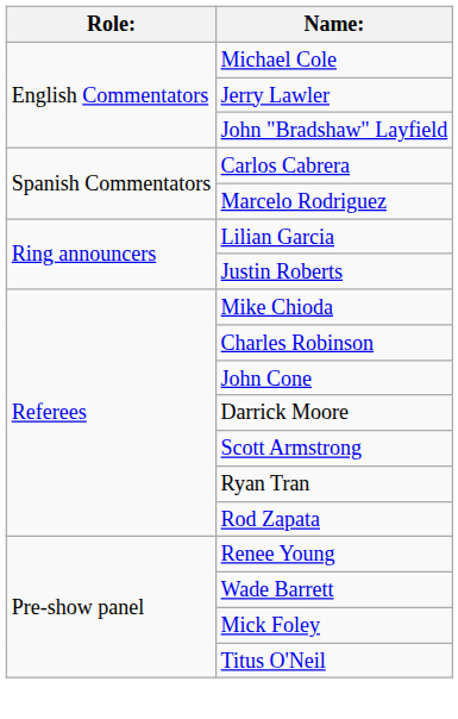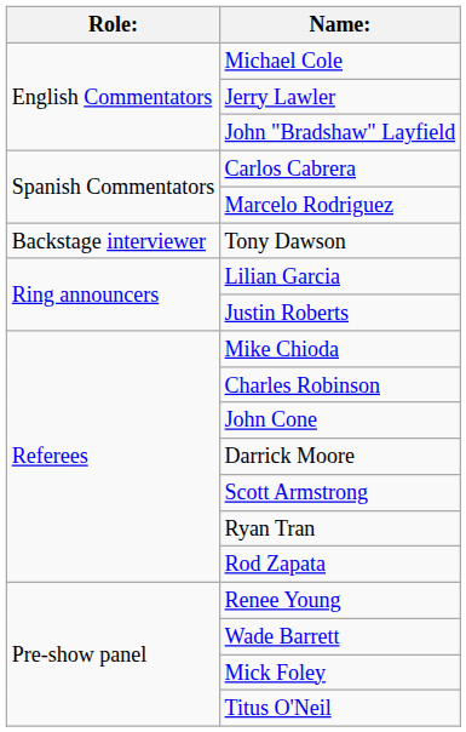 <table class=wikitable style="font-size:90%; margin: 0.5em 0 0.5em 1em; float: right; clear: right;">
 <tr>
 <th>Role:</th>
 <th>Name:</th>
 </tr>
 <tr>
 <td rowspan=3>English <a href='#'>Commentators</a></td>
 <td><a href='#'>Michael Cole</a></td>
 </tr>
 <tr>
 <td><a href='#'>Jerry Lawler</a></td>
 </tr>
 <tr>
 <td><a href='#'>John "Bradshaw" Layfield</a></td>
 </tr>
 <tr>
 <td rowspan=2>Spanish Commentators</td>
 <td><a href='#'>Carlos Cabrera</a></td>
 </tr>
 <tr>
 <td><a href='#'>Marcelo Rodriguez</a></td>
+</tr>
+<tr>
+<td>Backstage <a href='#'>interviewer</a></td>
+<td>Tony Dawson</td>
 </tr>
 <tr>
 <td rowspan=2><a href='#'>Ring announcers</a></td>
 <td><a href='#'>Lilian Garcia</a></td>
 </tr>
 <tr>
 <td><a href='#'>Justin Roberts</a></td>
 </tr>
 <tr>
 <td rowspan=7><a href='#'>Referees</a></td>
 <td><a href='#'>Mike Chioda</a></td>
 </tr>
 <tr>
 <td><a href='#'>Charles Robinson</a></td>
 </tr>
 <tr>
 <td><a href='#'>John Cone</a></td>
 </tr>
 <tr>
 <td>Darrick Moore</td>
 </tr>
 <tr>
 <td><a href='#'>Scott Armstrong</a></td>
 </tr>
 <tr>
 <td>Ryan Tran</td>
 </tr>
 <tr>
 <td><a href='#'>Rod Zapata</a></td>
 </tr>
 <tr>
 <td rowspan=4>Pre-show panel</td>
 <td><a href='#'>Renee Young</a></td>
 </tr>
 <tr>
 <td><a href='#'>Wade Barrett</a></td>
 </tr>
 <tr>
 <td><a href='#'>Mick Foley</a></td>
 </tr>
 <tr>
 <td><a href='#'>Titus O'Neil</a></td>
 </tr>
 </table>
